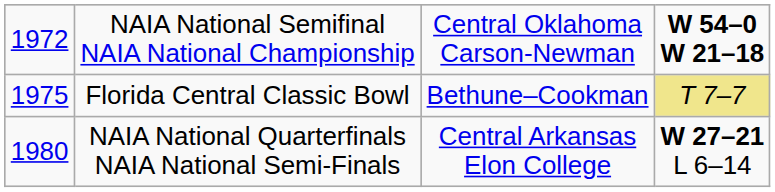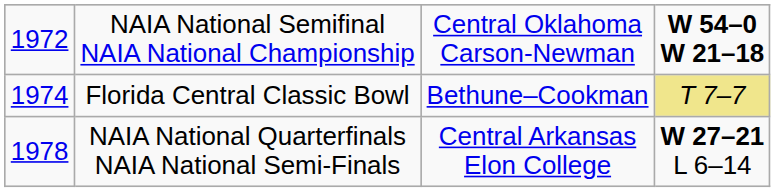 <table class="wikitable">
 <tr style="text-align:center;">
 <td><a href='#'>1972</a></td>
 <td>NAIA National Semifinal<br><a href='#'>NAIA National Championship</a></td>
 <td><a href='#'>Central Oklahoma</a><br><a href='#'>Carson-Newman</a></td>
 <td><strong>W 54–0</strong><br><strong>W 21–18</strong></td>
 </tr>
 <tr style="text-align:center;">
-<td><a href='#'>1975</a></td>
+<td><a href='#'>1974</a></td>
 <td>Florida Central Classic Bowl</td>
 <td><a href='#'>Bethune–Cookman</a></td>
 <td style="background: khaki;"><em>T 7–7</em></td>
 </tr>
 <tr style="text-align:center;">
-<td><a href='#'>1980</a></td>
+<td><a href='#'>1978</a></td>
 <td>NAIA National Quarterfinals<br>NAIA National Semi-Finals</td>
 <td><a href='#'>Central Arkansas</a><br><a href='#'>Elon College</a></td>
 <td><strong>W 27–21</strong><br>L 6–14</td>
 </tr>
 </table>
